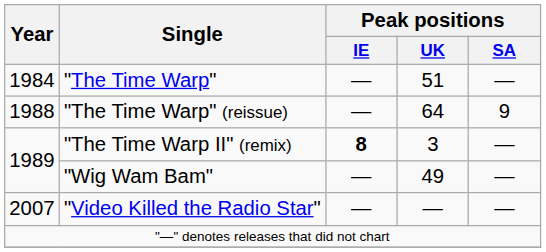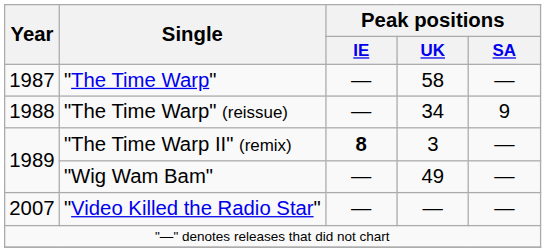 <table class="wikitable" style="text-align:center;">
 <tr>
 <th rowspan="2">Year</th>
 <th rowspan="2">Single</th>
 <th colspan="3">Peak positions</th>
 </tr>
 <tr style="font-size:smaller;">
 <th width="50"><a href='#'>IE</a><br></th>
 <th width="50"><a href='#'>UK</a><br></th>
 <th width="50"><a href='#'>SA</a><br></th>
 </tr>
 <tr>
-<td>1984</td>
+<td>1987</td>
 <td align="left">"<a href='#'>The Time Warp</a>"</td>
 <td>—</td>
-<td>51</td>
+<td>58</td>
 <td>—</td>
 </tr>
 <tr>
 <td>1988</td>
 <td align="left">"The Time Warp" <small>(reissue)</small></td>
 <td>—</td>
-<td>64</td>
+<td>34</td>
 <td>9</td>
 </tr>
 <tr>
 <td rowspan="2">1989</td>
 <td align="left">"The Time Warp II" <small>(remix)</small></td>
 <td><strong>8</strong></td>
 <td>3</td>
 <td>—</td>
 </tr>
 <tr>
 <td align="left">"Wig Wam Bam"</td>
 <td>—</td>
 <td>49</td>
 <td>—</td>
 </tr>
 <tr>
 <td>2007</td>
 <td align="left">"<a href='#'>Video Killed the Radio Star</a>"</td>
 <td>—</td>
 <td>—</td>
 <td>—</td>
 </tr>
 <tr>
 <td colspan="10" style="font-size:8pt">"—" denotes releases that did not chart</td>
 </tr>
 <tr>
 </tr>
 </table>
